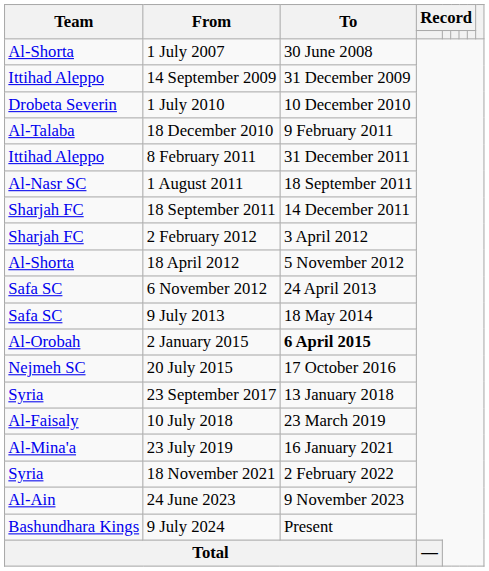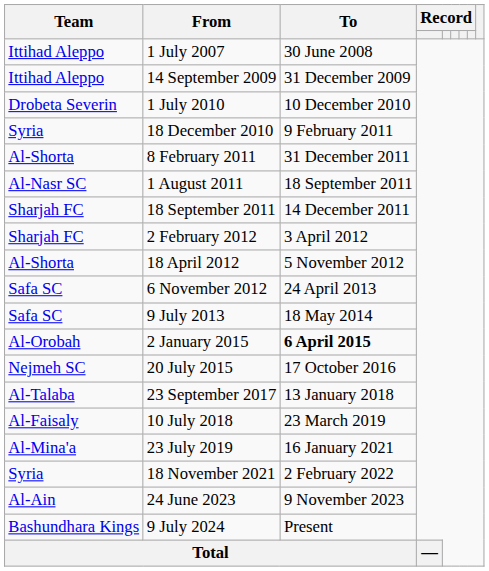 <table class=wikitable style=text-align:center>
 <tr>
 <th rowspan=2>Team</th>
 <th rowspan=2>From</th>
 <th rowspan=2>To</th>
 <th colspan=5>Record</th>
 <th rowspan=2></th>
 </tr>
 <tr>
 <th></th>
 <th></th>
 <th></th>
 <th></th>
 <th></th>
 </tr>
 <tr>
-<td align=left><a href='#'>Al-Shorta</a></td>
+<td align=left><a href='#'>Ittihad Aleppo</a></td>
 <td align=left>1 July 2007</td>
 <td align=left>30 June 2008<br></td>
 </tr>
 <tr>
 <td align=left><a href='#'>Ittihad Aleppo</a></td>
 <td align=left>14 September 2009</td>
 <td align=left>31 December 2009<br></td>
 </tr>
 <tr>
 <td align=left><a href='#'>Drobeta Severin</a></td>
 <td align=left>1 July 2010</td>
 <td align=left>10 December 2010<br></td>
 </tr>
 <tr>
-<td align=left><a href='#'>Al-Talaba</a></td>
+<td align=left><a href='#'>Syria</a></td>
 <td align=left>18 December 2010</td>
 <td align=left>9 February 2011<br></td>
 </tr>
 <tr>
-<td align=left><a href='#'>Ittihad Aleppo</a></td>
+<td align=left><a href='#'>Al-Shorta</a></td>
 <td align=left>8 February 2011</td>
 <td align=left>31 December 2011<br></td>
 </tr>
 <tr>
 <td align=left><a href='#'>Al-Nasr SC</a></td>
 <td align=left>1 August 2011</td>
 <td align=left>18 September 2011<br></td>
 </tr>
 <tr>
 <td align=left><a href='#'>Sharjah FC</a></td>
 <td align=left>18 September 2011</td>
 <td align=left>14 December 2011<br></td>
 </tr>
 <tr>
 <td align=left><a href='#'>Sharjah FC</a></td>
 <td align=left>2 February 2012</td>
 <td align=left>3 April 2012<br></td>
 </tr>
 <tr>
 <td align=left><a href='#'>Al-Shorta</a></td>
 <td align=left>18 April 2012</td>
 <td align=left>5 November 2012<br></td>
 </tr>
 <tr>
 <td align=left><a href='#'>Safa SC</a></td>
 <td align=left>6 November 2012</td>
 <td align=left>24 April 2013<br></td>
 </tr>
 <tr>
 <td align=left><a href='#'>Safa SC</a></td>
 <td align=left>9 July 2013</td>
 <td align=left>18 May 2014<br></td>
 </tr>
 <tr>
 <td align=left><a href='#'>Al-Orobah</a></td>
 <td align=left>2 January 2015</td>
 <td align=left><strong>6 April 2015<br></strong></td>
 </tr>
 <tr>
 <td align=left><a href='#'>Nejmeh SC</a></td>
 <td align=left>20 July 2015</td>
 <td align=left>17 October 2016<br></td>
 </tr>
 <tr>
-<td align=left><a href='#'>Syria</a></td>
+<td align=left><a href='#'>Al-Talaba</a></td>
 <td align=left>23 September 2017</td>
 <td align=left>13 January 2018<br></td>
 </tr>
 <tr>
 <td align=left><a href='#'>Al-Faisaly</a></td>
 <td align=left>10 July 2018</td>
 <td align=left>23 March 2019<br></td>
 </tr>
 <tr>
 <td align=left><a href='#'>Al-Mina'a</a></td>
 <td align=left>23 July 2019</td>
 <td align=left>16 January 2021<br></td>
 </tr>
 <tr>
 <td align=left><a href='#'>Syria</a></td>
 <td align=left>18 November 2021</td>
 <td align=left>2 February 2022<br></td>
 </tr>
 <tr>
 <td align=left><a href='#'>Al-Ain</a></td>
 <td align=left>24 June 2023</td>
 <td align=left>9 November 2023<br></td>
 </tr>
 <tr>
 <td align=left><a href='#'>Bashundhara Kings</a></td>
 <td align=left>9 July 2024</td>
 <td align=left>Present<br></td>
 </tr>
 <tr>
 <th colspan=3>Total<br></th>
 <th>—</th>
 </tr>
 </table>
